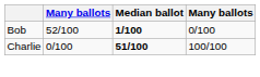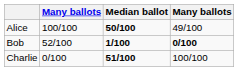 <table class="wikitable defaultright">
 <tr>
 <th></th>
 <th><a href='#'>Many ballots</a></th>
 <th>Median ballot</th>
 <th>Many ballots</th>
 </tr>
 <tr>
+<td>Alice</td>
+<td>100/100</td>
+<td><strong>50/100</strong></td>
+<td>49/100</td>
+</tr>
+<tr>
 <td>Bob</td>
 <td>52/100</td>
 <td><strong>1/100</strong></td>
-<td>0/100</td>
+<td><strong>0/100</strong></td>
 </tr>
 <tr>
 <td>Charlie</td>
 <td>0/100</td>
 <td><strong>51/100</strong></td>
 <td>100/100</td>
 </tr>
 </table>
